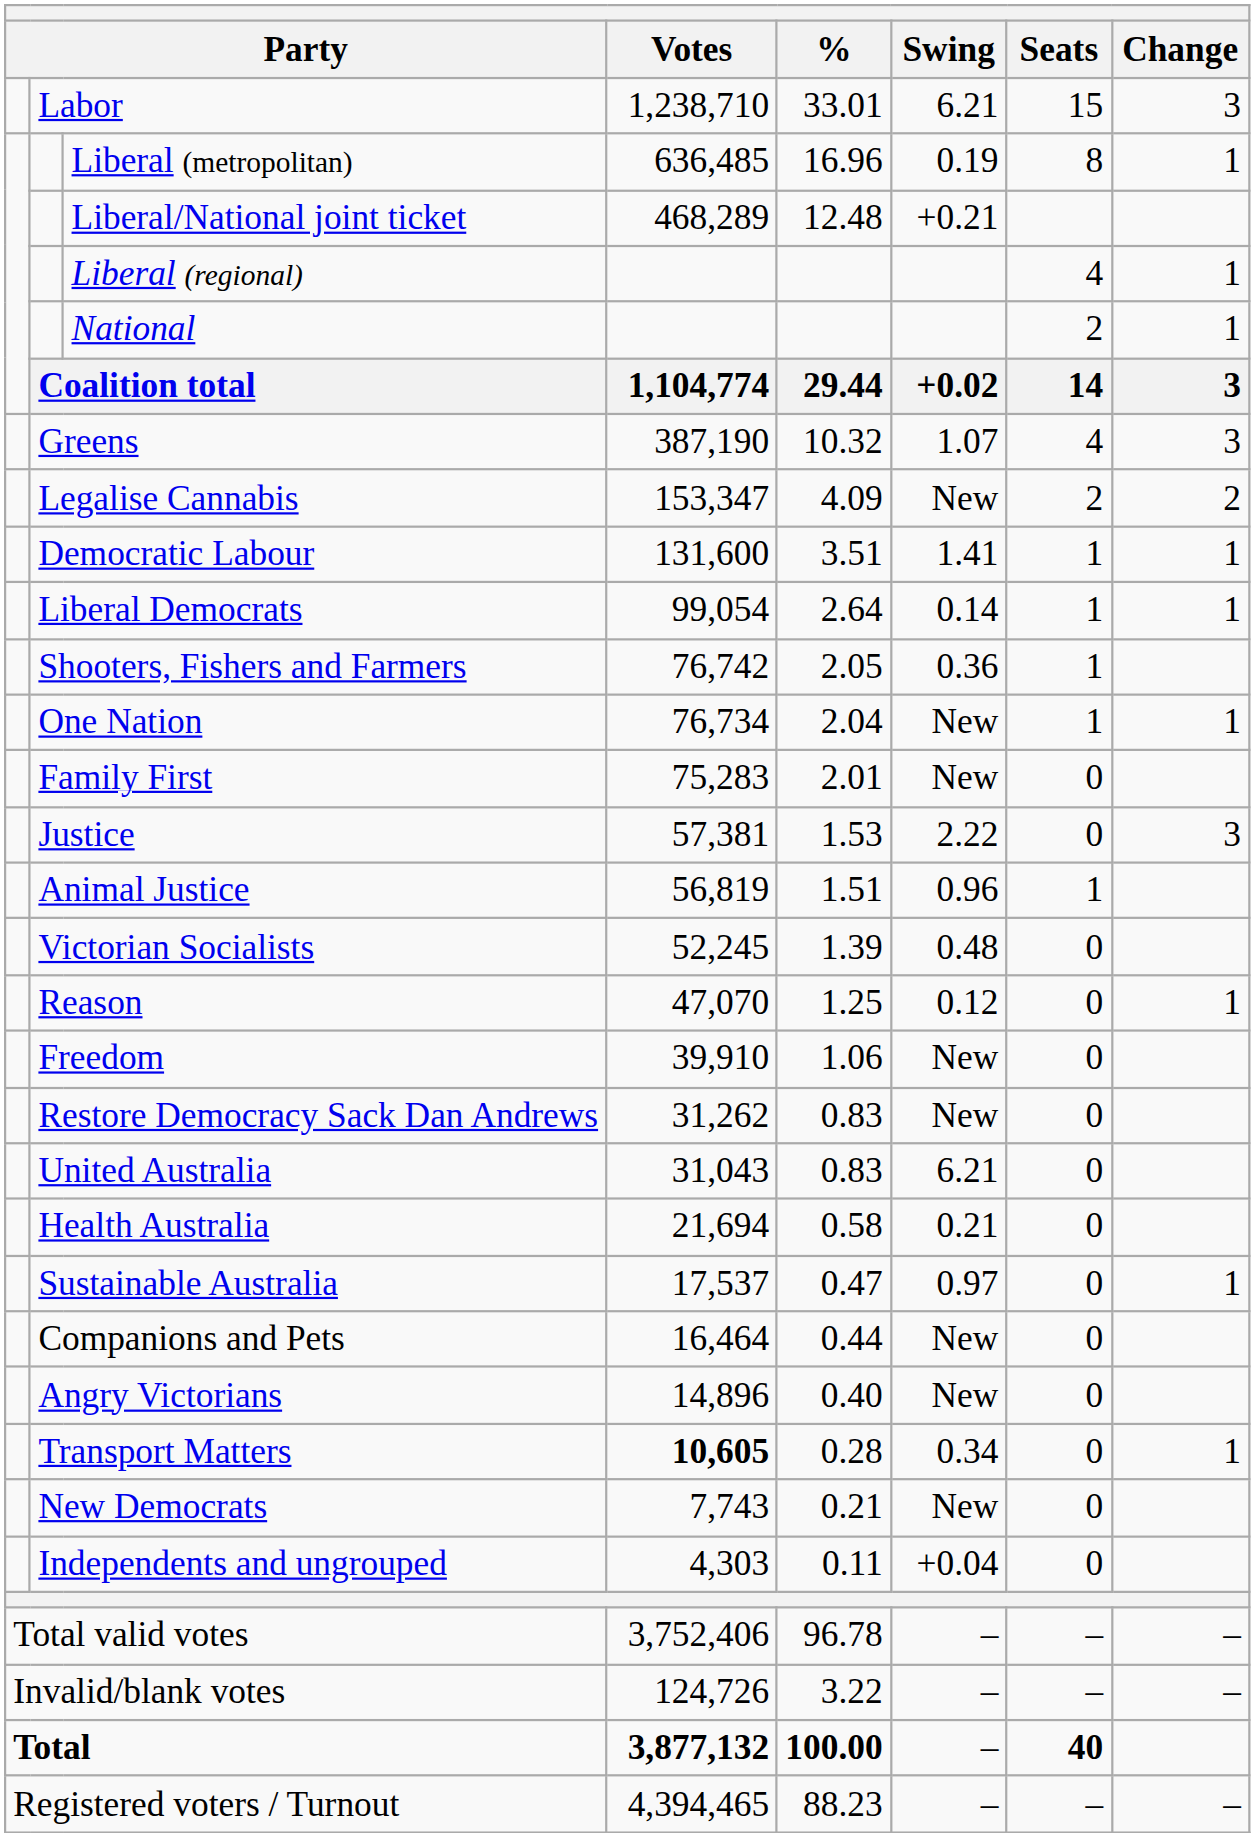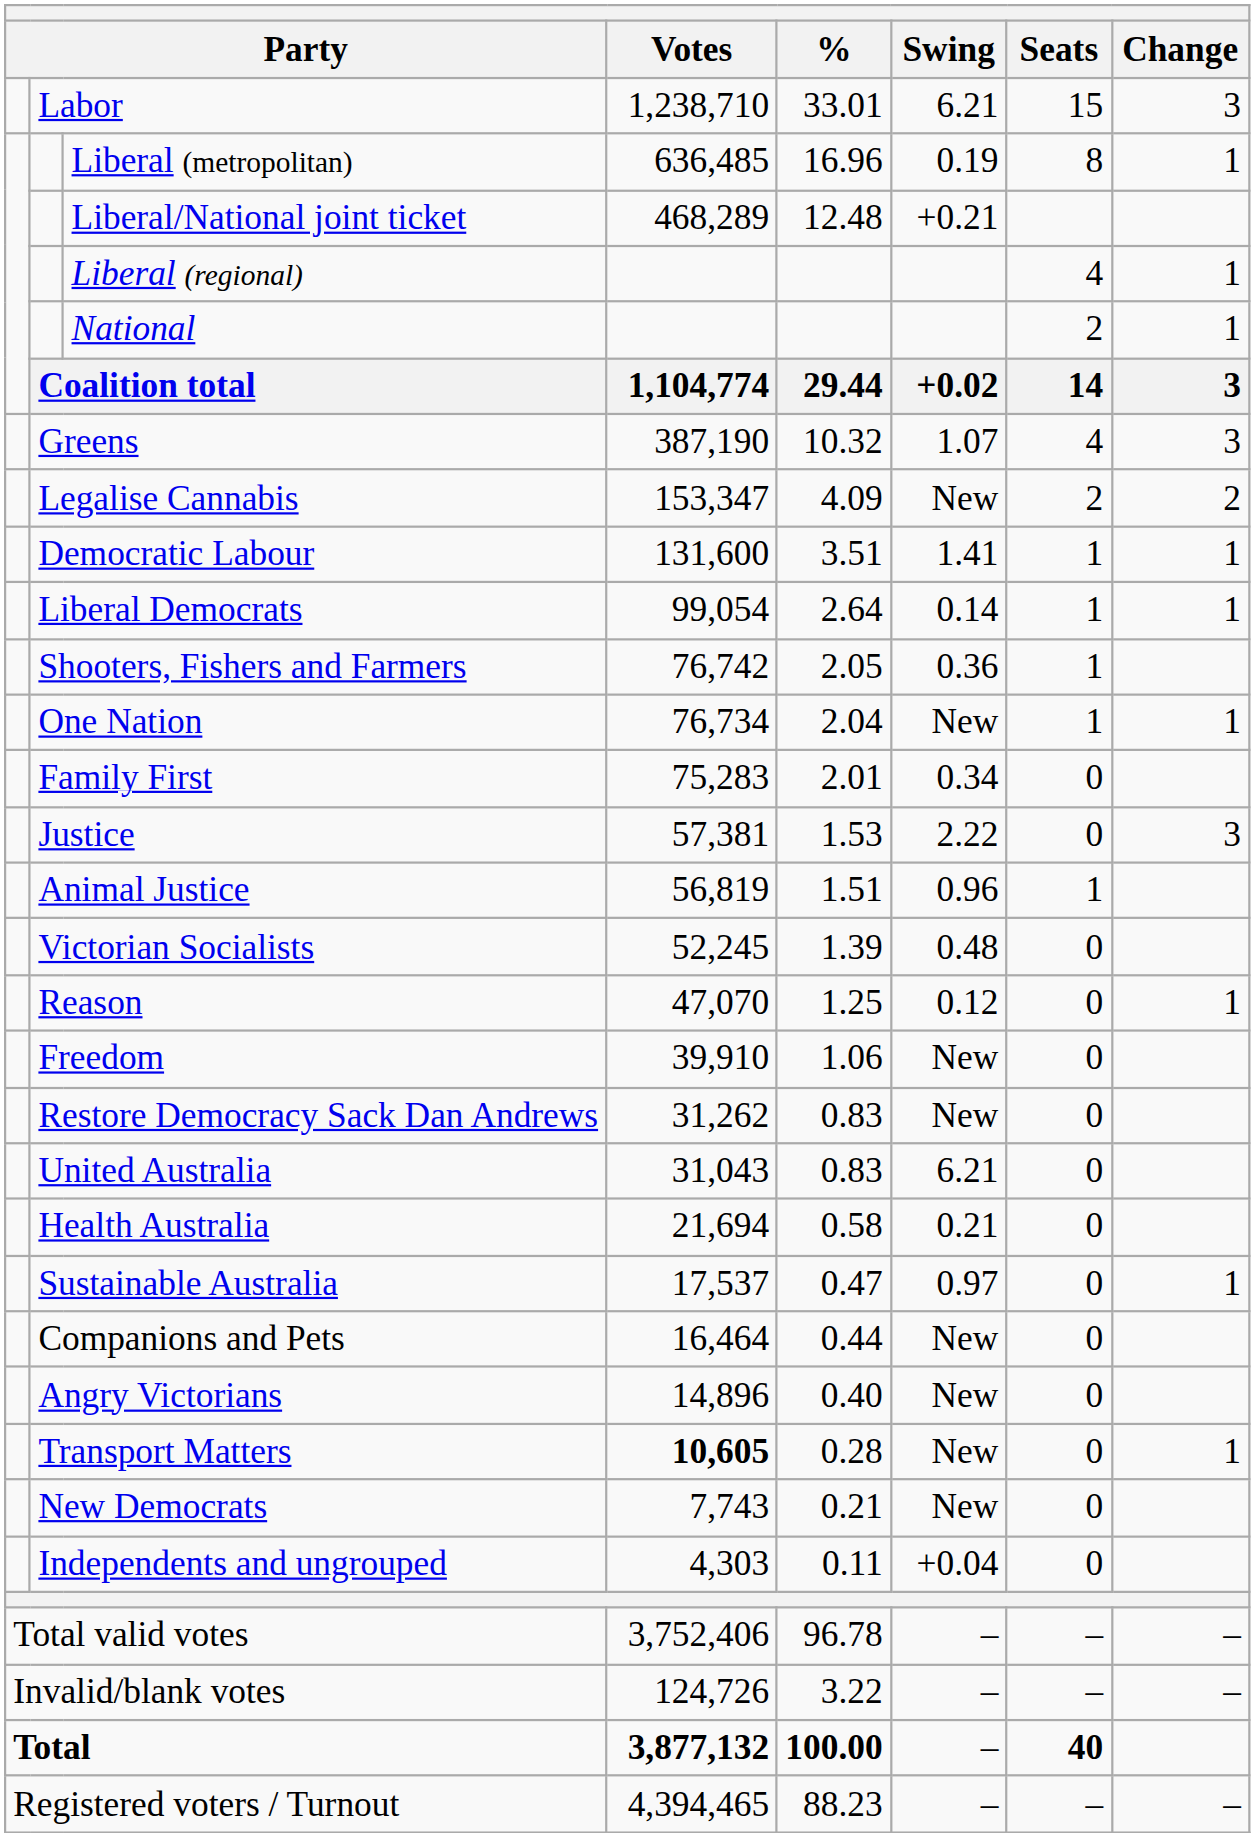 <table class="wikitable" style="text-align:right; margin-bottom:0">
 <tr>
 <th colspan="8"></th>
 </tr>
 <tr>
 <th style="width:10px" colspan=3>Party</th>
 <th style="width:70px;">Votes</th>
 <th style="width:40px;">%</th>
 <th style="width:40px;">Swing</th>
 <th style="width:40px;">Seats</th>
 <th style="width:40px;">Change</th>
 </tr>
 <tr>
 <td> </td>
 <td style="text-align:left;" colspan="2"><a href='#'>Labor</a></td>
 <td style="width:70px;">1,238,710</td>
 <td style="width:40px;">33.01</td>
 <td style="width:45px;">6.21</td>
 <td style="width:40px;">15</td>
 <td style="width:55px;"> 3</td>
 </tr>
 <tr>
 <td rowspan="5"> </td>
 <td> </td>
 <td align=left><a href='#'>Liberal</a> <small>(metropolitan)</small></td>
 <td>636,485</td>
 <td>16.96</td>
 <td>0.19</td>
 <td>8</td>
 <td> 1</td>
 </tr>
 <tr>
 <td> </td>
 <td align=left><a href='#'>Liberal/National joint ticket</a></td>
 <td>468,289</td>
 <td>12.48</td>
 <td>+0.21</td>
 <td></td>
 <td></td>
 </tr>
 <tr>
 <td> </td>
 <td align=left><em><a href='#'>Liberal</a> <small>(regional)</small></em></td>
 <td></td>
 <td></td>
 <td></td>
 <td>4</td>
 <td> 1</td>
 </tr>
 <tr>
 <td> </td>
 <td align=left><em><a href='#'>National</a></em></td>
 <td></td>
 <td></td>
 <td></td>
 <td>2</td>
 <td> 1</td>
 </tr>
 <tr>
 <th colspan="2" style="text-align:left;"><a href='#'>Coalition total</a></th>
 <th style="text-align:right;">1,104,774</th>
 <th style="text-align:right;">29.44</th>
 <th style="text-align:right;">+0.02</th>
 <th style="text-align:right;">14</th>
 <th style="text-align:right;"> 3</th>
 </tr>
 <tr>
 <td> </td>
 <td style="text-align:left;" colspan="2"><a href='#'>Greens</a></td>
 <td>387,190</td>
 <td>10.32</td>
 <td>1.07</td>
 <td>4</td>
 <td> 3</td>
 </tr>
 <tr>
 <td> </td>
 <td colspan="2" style="text-align:left;"><a href='#'>Legalise Cannabis</a></td>
 <td>153,347</td>
 <td>4.09</td>
 <td>New</td>
 <td>2</td>
 <td> 2</td>
 </tr>
 <tr>
 <td> </td>
 <td colspan="2" style="text-align:left;"><a href='#'>Democratic Labour</a></td>
 <td>131,600</td>
 <td>3.51</td>
 <td>1.41</td>
 <td>1</td>
 <td> 1</td>
 </tr>
 <tr>
 <td> </td>
 <td colspan="2" style="text-align:left;"><a href='#'>Liberal Democrats</a></td>
 <td>99,054</td>
 <td>2.64</td>
 <td>0.14</td>
 <td>1</td>
 <td> 1</td>
 </tr>
 <tr>
 <td> </td>
 <td colspan="2" style="text-align:left;"><a href='#'>Shooters, Fishers and Farmers</a></td>
 <td>76,742</td>
 <td>2.05</td>
 <td>0.36</td>
 <td>1</td>
 <td></td>
 </tr>
 <tr>
 <td> </td>
 <td colspan="2" style="text-align:left;"><a href='#'>One Nation</a></td>
 <td>76,734</td>
 <td>2.04</td>
 <td>New</td>
 <td>1</td>
 <td> 1</td>
 </tr>
 <tr>
 <td> </td>
 <td colspan="2" style="text-align:left;"><a href='#'>Family First</a></td>
 <td>75,283</td>
 <td>2.01</td>
-<td>New</td>
+<td>0.34</td>
 <td>0</td>
 <td></td>
 </tr>
 <tr>
 <td> </td>
 <td colspan="2" style="text-align:left;"><a href='#'>Justice</a></td>
 <td>57,381</td>
 <td>1.53</td>
 <td>2.22</td>
 <td>0</td>
 <td> 3</td>
 </tr>
 <tr>
 <td> </td>
 <td colspan="2" style="text-align:left;"><a href='#'>Animal Justice</a></td>
 <td>56,819</td>
 <td>1.51</td>
 <td>0.96</td>
 <td>1</td>
 <td></td>
 </tr>
 <tr>
 <td> </td>
 <td colspan="2" style="text-align:left;"><a href='#'>Victorian Socialists</a></td>
 <td>52,245</td>
 <td>1.39</td>
 <td>0.48</td>
 <td>0</td>
 <td></td>
 </tr>
 <tr>
 <td> </td>
 <td style="text-align:left;" colspan="2"><a href='#'>Reason</a></td>
 <td>47,070</td>
 <td>1.25</td>
 <td>0.12</td>
 <td>0</td>
 <td> 1</td>
 </tr>
 <tr>
 <td> </td>
 <td colspan="2" style="text-align:left;"><a href='#'>Freedom</a></td>
 <td>39,910</td>
 <td>1.06</td>
 <td>New</td>
 <td>0</td>
 <td></td>
 </tr>
 <tr>
 <td> </td>
 <td colspan="2" style="text-align:left;"><a href='#'>Restore Democracy Sack Dan Andrews</a></td>
 <td>31,262</td>
 <td>0.83</td>
 <td>New</td>
 <td>0</td>
 <td></td>
 </tr>
 <tr>
 <td> </td>
 <td colspan="2" style="text-align:left;"><a href='#'>United Australia</a></td>
 <td>31,043</td>
 <td>0.83</td>
 <td style="width:45px;">6.21</td>
 <td>0</td>
 <td></td>
 </tr>
 <tr>
 <td> </td>
 <td colspan="2" style="text-align:left;"><a href='#'>Health Australia</a></td>
 <td>21,694</td>
 <td>0.58</td>
 <td>0.21</td>
 <td>0</td>
 <td></td>
 </tr>
 <tr>
 <td> </td>
 <td colspan="2" style="text-align:left;"><a href='#'>Sustainable Australia</a></td>
 <td>17,537</td>
 <td>0.47</td>
 <td>0.97</td>
 <td>0</td>
 <td> 1</td>
 </tr>
 <tr>
 <td> </td>
 <td colspan="2" style="text-align:left;">Companions and Pets</td>
 <td>16,464</td>
 <td>0.44</td>
 <td>New</td>
 <td>0</td>
 <td></td>
 </tr>
 <tr>
 <td> </td>
 <td style="text-align:left;" colspan="2"><a href='#'>Angry Victorians</a></td>
 <td>14,896</td>
 <td>0.40</td>
 <td>New</td>
 <td>0</td>
 <td></td>
 </tr>
 <tr>
 <td> </td>
 <td colspan="2" style="text-align:left;"><a href='#'>Transport Matters</a></td>
 <td><strong>10,605</strong></td>
 <td>0.28</td>
-<td>0.34</td>
+<td>New</td>
 <td>0</td>
 <td> 1</td>
 </tr>
 <tr>
 <td> </td>
 <td colspan="2" style="text-align:left;"><a href='#'>New Democrats</a></td>
 <td>7,743</td>
 <td>0.21</td>
 <td>New</td>
 <td>0</td>
 <td></td>
 </tr>
 <tr>
 <td> </td>
 <td style="text-align:left;" colspan="2" style="text-align:left;"><a href='#'>Independents and ungrouped</a></td>
 <td>4,303</td>
 <td>0.11</td>
 <td>+0.04</td>
 <td>0</td>
 <td></td>
 </tr>
 <tr>
 <th colspan="8"></th>
 </tr>
 <tr>
 <td colspan="3" style="text-align:left;">Total valid votes</td>
 <td>3,752,406</td>
 <td>96.78</td>
 <td>–</td>
 <td>–</td>
 <td>–</td>
 </tr>
 <tr>
 <td colspan="3" style="text-align:left;">Invalid/blank votes</td>
 <td>124,726</td>
 <td>3.22</td>
 <td>–</td>
 <td>–</td>
 <td>–</td>
 </tr>
 <tr>
 <td colspan="3" style="text-align:left;"><strong>Total</strong></td>
 <td><strong>3,877,132</strong></td>
 <td><strong>100.00</strong></td>
 <td>–</td>
 <td><strong>40</strong></td>
 <td></td>
 </tr>
 <tr>
 <td colspan="3" style="text-align:left;">Registered voters / Turnout</td>
 <td>4,394,465</td>
 <td>88.23</td>
 <td>–</td>
 <td>–</td>
 <td>–</td>
 </tr>
 <tr>
 </tr>
 </table>
